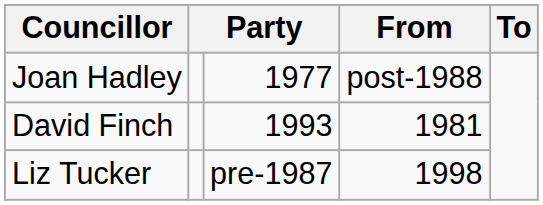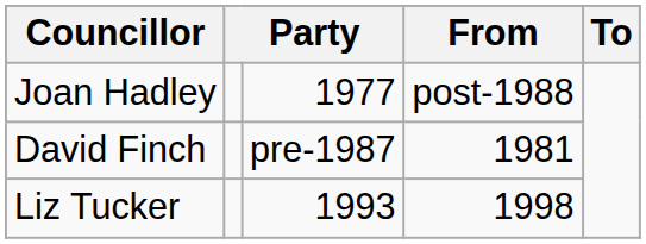 <table class=wikitable>
 <tr>
 <th>Councillor</th>
 <th colspan=2>Party</th>
 <th>From</th>
 <th>To</th>
 </tr>
 <tr>
 <td>Joan Hadley</td>
 <td></td>
 <td align=right>1977</td>
 <td align=right>post-1988</td>
 </tr>
 <tr>
 <td>David Finch</td>
 <td></td>
-<td align=right>1993</td>
+<td align=right>pre-1987</td>
 <td align=right>1981</td>
 </tr>
 <tr>
 <td>Liz Tucker</td>
 <td></td>
-<td align=right>pre-1987</td>
+<td align=right>1993</td>
 <td align=right>1998</td>
 </tr>
 </table>
